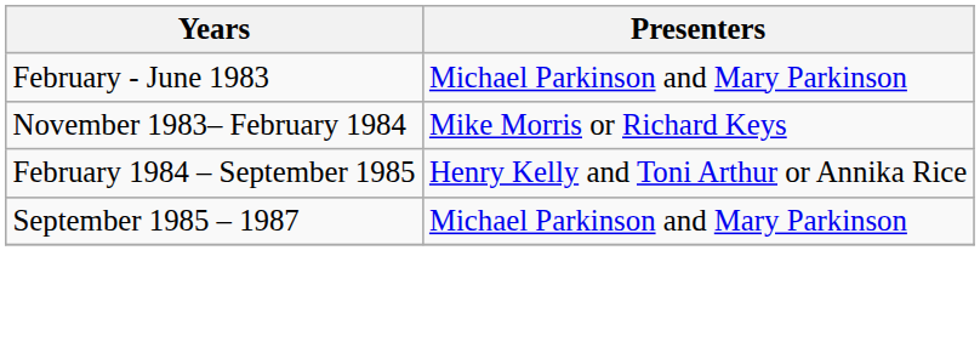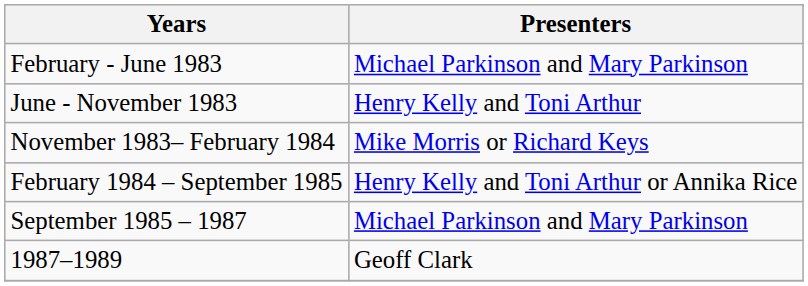 <table class="wikitable">
 <tr>
 <th>Years</th>
 <th>Presenters</th>
 </tr>
 <tr>
 <td>February - June 1983</td>
 <td><a href='#'>Michael Parkinson</a> and <a href='#'>Mary Parkinson</a></td>
+</tr>
+<tr>
+<td>June - November 1983</td>
+<td><a href='#'>Henry Kelly</a> and <a href='#'>Toni Arthur</a></td>
 </tr>
 <tr>
 <td>November 1983– February 1984</td>
 <td><a href='#'>Mike Morris</a> or <a href='#'>Richard Keys</a></td>
 </tr>
 <tr>
 <td>February 1984 – September 1985</td>
 <td><a href='#'>Henry Kelly</a> and <a href='#'>Toni Arthur</a> or Annika Rice</td>
 </tr>
 <tr>
 <td>September 1985 – 1987</td>
 <td><a href='#'>Michael Parkinson</a> and <a href='#'>Mary Parkinson</a></td>
 </tr>
 <tr>
+<td>1987–1989</td>
+<td>Geoff Clark</td>
+</tr>
+<tr>
 </tr>
 </table>
